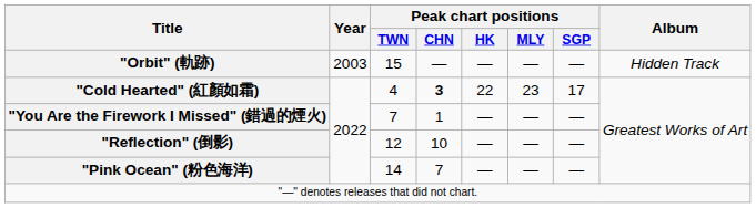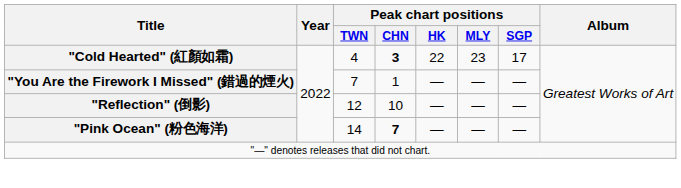 <table class="wikitable plainrowheaders" style="text-align:center;">
 <tr>
 <th rowspan="2" scope="col">Title</th>
 <th rowspan="2" scope="col">Year</th>
 <th colspan="5">Peak chart positions</th>
 <th rowspan="2" scope="col">Album</th>
 </tr>
 <tr>
 <th scope="col" style="width:2.9em;font-size:90%;"><a href='#'>TWN</a><br></th>
 <th scope="col" style="width:2.9em;font-size:90%;"><a href='#'>CHN</a><br></th>
 <th scope="col" style="width:2.9em;font-size:90%;"><a href='#'>HK</a><br></th>
 <th scope="col" style="width:2.9em;font-size:90%;"><a href='#'>MLY</a><br></th>
 <th scope="col" style="width:2.9em;font-size:90%;"><a href='#'>SGP</a><br></th>
-</tr>
-<tr>
-<th scope="row">"Orbit" (軌跡)</th>
-<td>2003</td>
-<td>15</td>
-<td>—</td>
-<td>—</td>
-<td>—</td>
-<td>—</td>
-<td><em>Hidden Track</em></td>
 </tr>
 <tr>
 <th scope="row">"Cold Hearted" (紅顏如霜)</th>
 <td rowspan="4">2022</td>
 <td>4</td>
 <td><strong>3</strong></td>
 <td>22</td>
 <td>23</td>
 <td>17</td>
 <td rowspan="4"><em>Greatest Works of Art</em></td>
 </tr>
 <tr>
 <th scope="row">"You Are the Firework I Missed" (錯過的煙火)</th>
 <td>7</td>
 <td>1</td>
 <td>—</td>
 <td>—</td>
 <td>—</td>
 </tr>
 <tr>
 <th scope="row">"Reflection" (倒影)</th>
 <td>12</td>
 <td>10</td>
 <td>—</td>
 <td>—</td>
 <td>—</td>
 </tr>
 <tr>
 <th scope="row">"Pink Ocean" (粉色海洋)</th>
 <td>14</td>
-<td>7</td>
+<td><strong>7</strong></td>
 <td>—</td>
 <td>—</td>
 <td>—</td>
 </tr>
 <tr>
 <td colspan="8" style="font-size:9pt">"—" denotes releases that did not chart.</td>
 </tr>
 </table>
